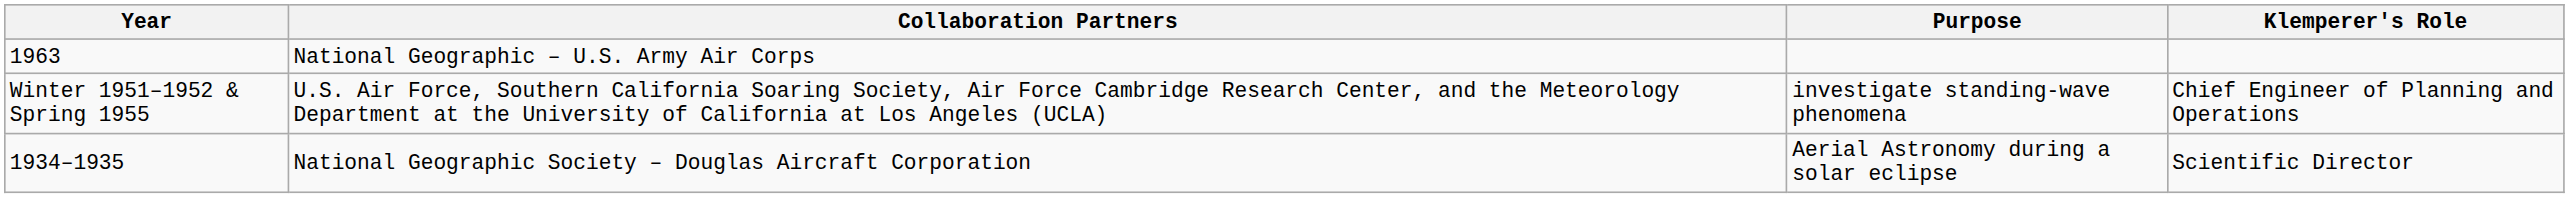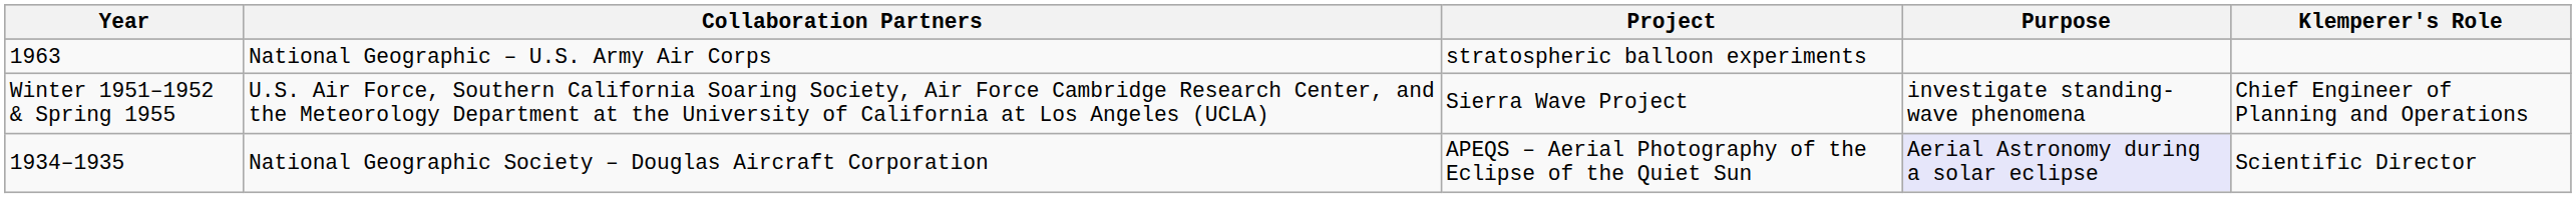 <table class="wikitable" border="1">
 <tr>
 <th>Year</th>
 <th>Collaboration Partners</th>
+<th>Project</th>
 <th>Purpose</th>
 <th>Klemperer's Role</th>
 </tr>
 <tr>
 <td>1963</td>
 <td>National Geographic – U.S. Army Air Corps</td>
+<td>stratospheric balloon experiments</td>
 <td></td>
 <td></td>
 </tr>
 <tr>
 <td>Winter 1951–1952 & Spring 1955</td>
 <td>U.S. Air Force, Southern California Soaring Society, Air Force Cambridge Research Center, and the Meteorology Department at the University of California at Los Angeles (UCLA)</td>
+<td>Sierra Wave Project</td>
 <td>investigate standing-wave phenomena</td>
 <td>Chief Engineer of Planning and Operations</td>
 </tr>
 <tr>
 <td>1934–1935</td>
 <td>National Geographic Society – Douglas Aircraft Corporation</td>
-<td>Aerial Astronomy during a solar eclipse</td>
+<td>APEQS – Aerial Photography of the Eclipse of the Quiet Sun</td>
+<td style="background: lavender;">Aerial Astronomy during a solar eclipse</td>
 <td>Scientific Director</td>
 </tr>
 </table>
